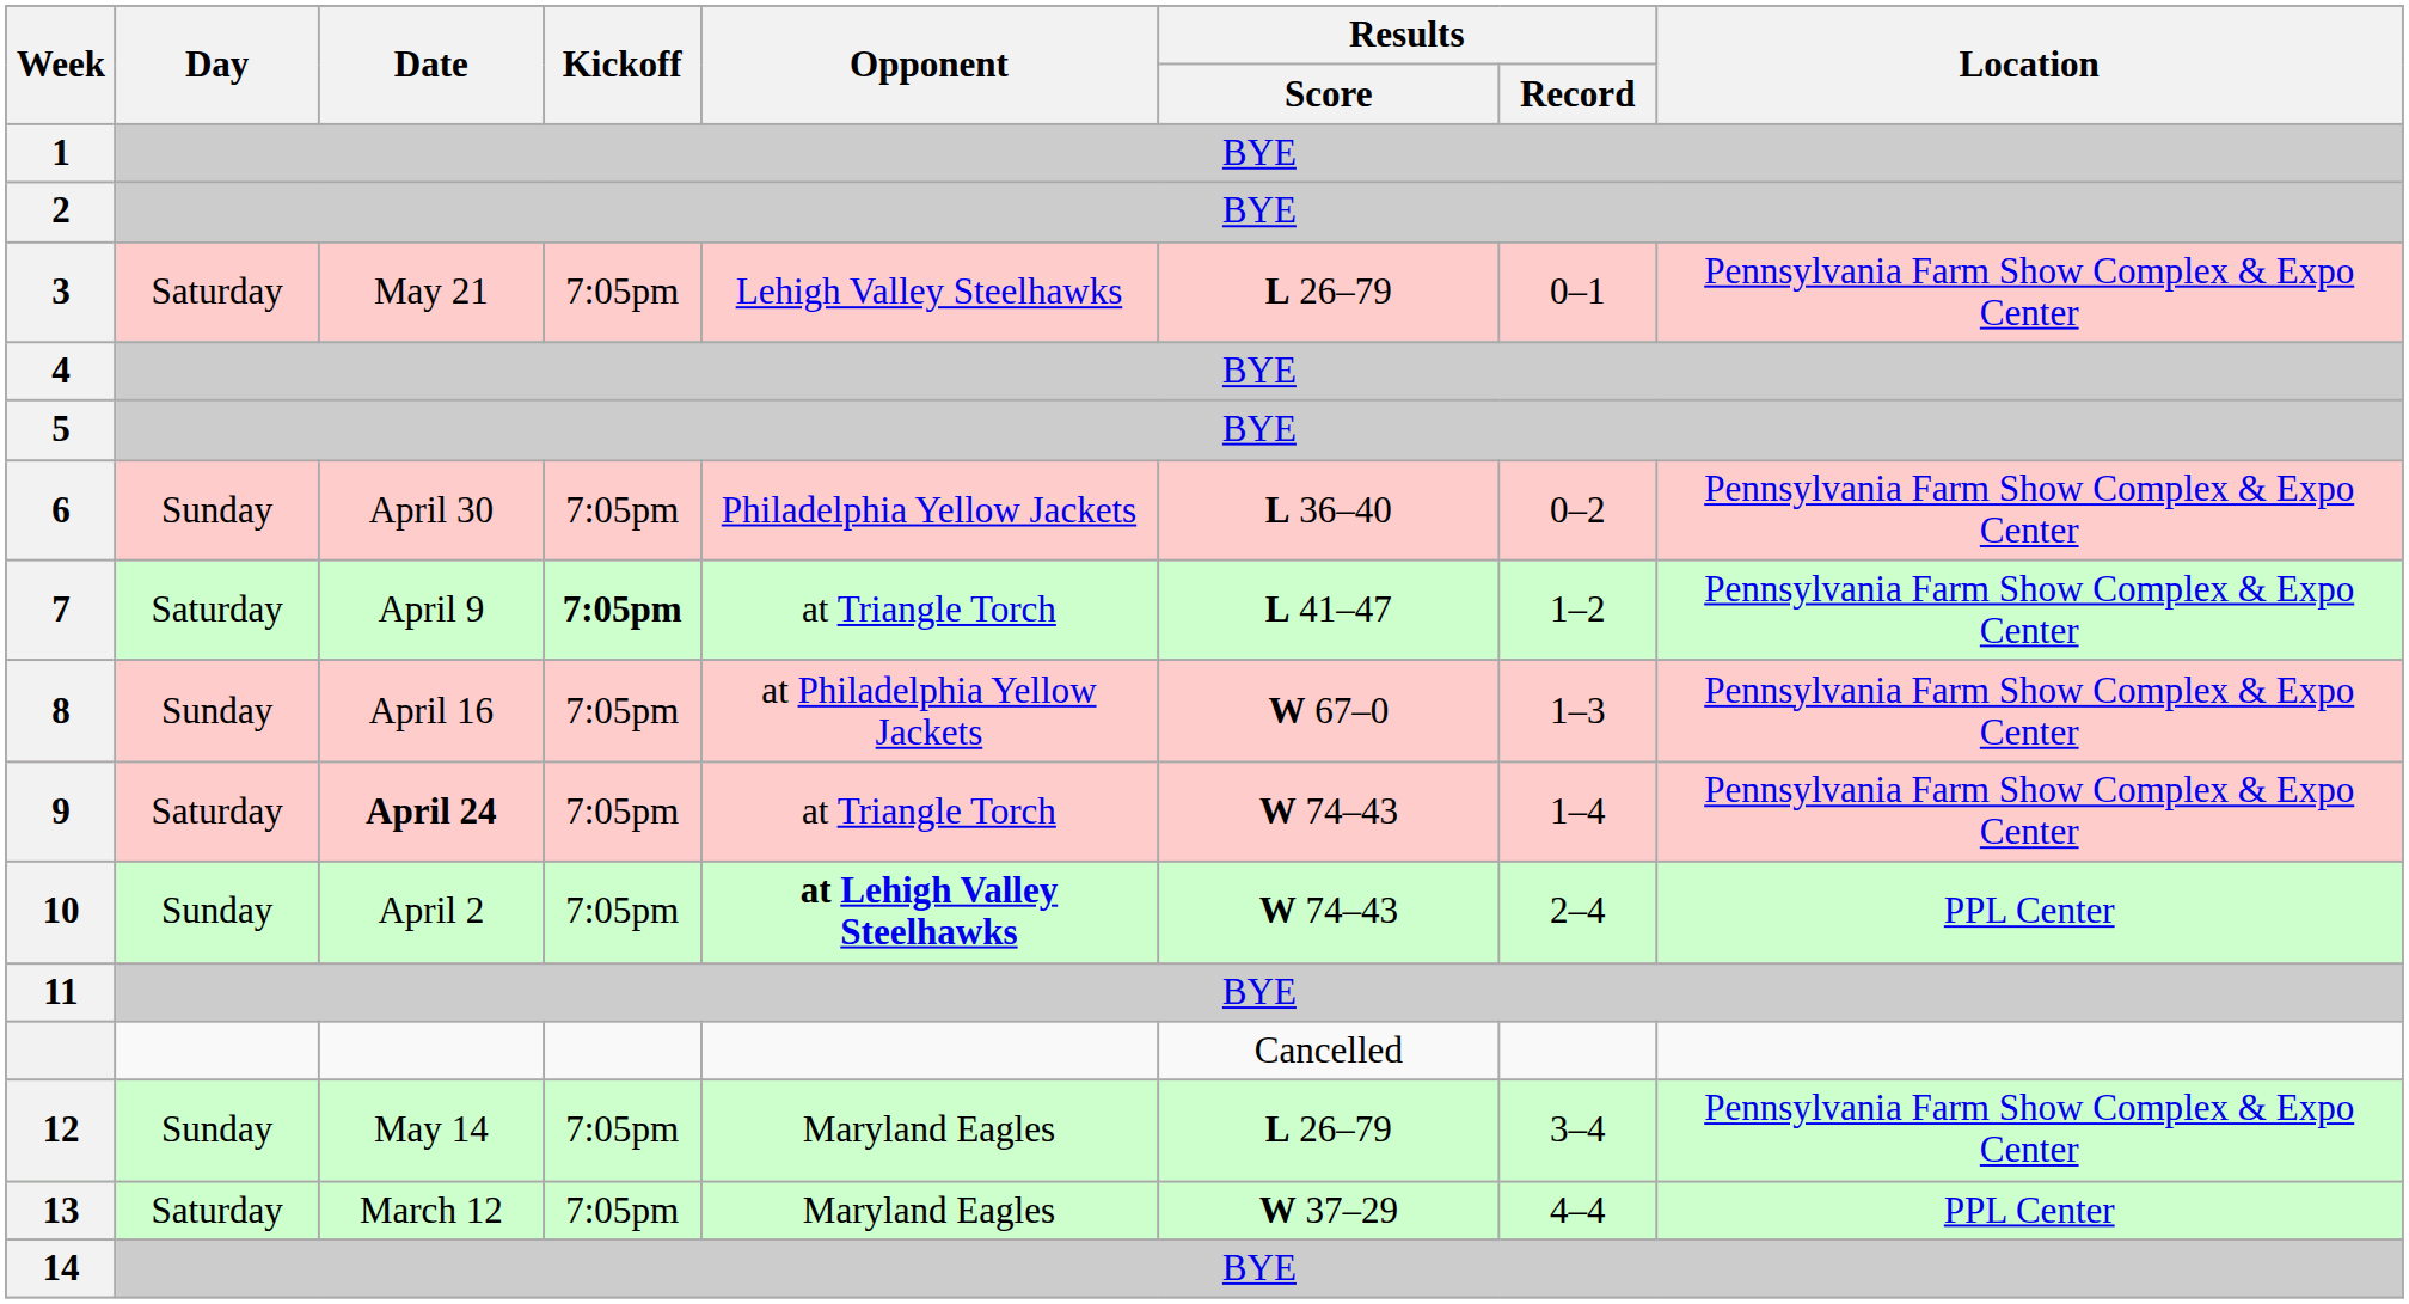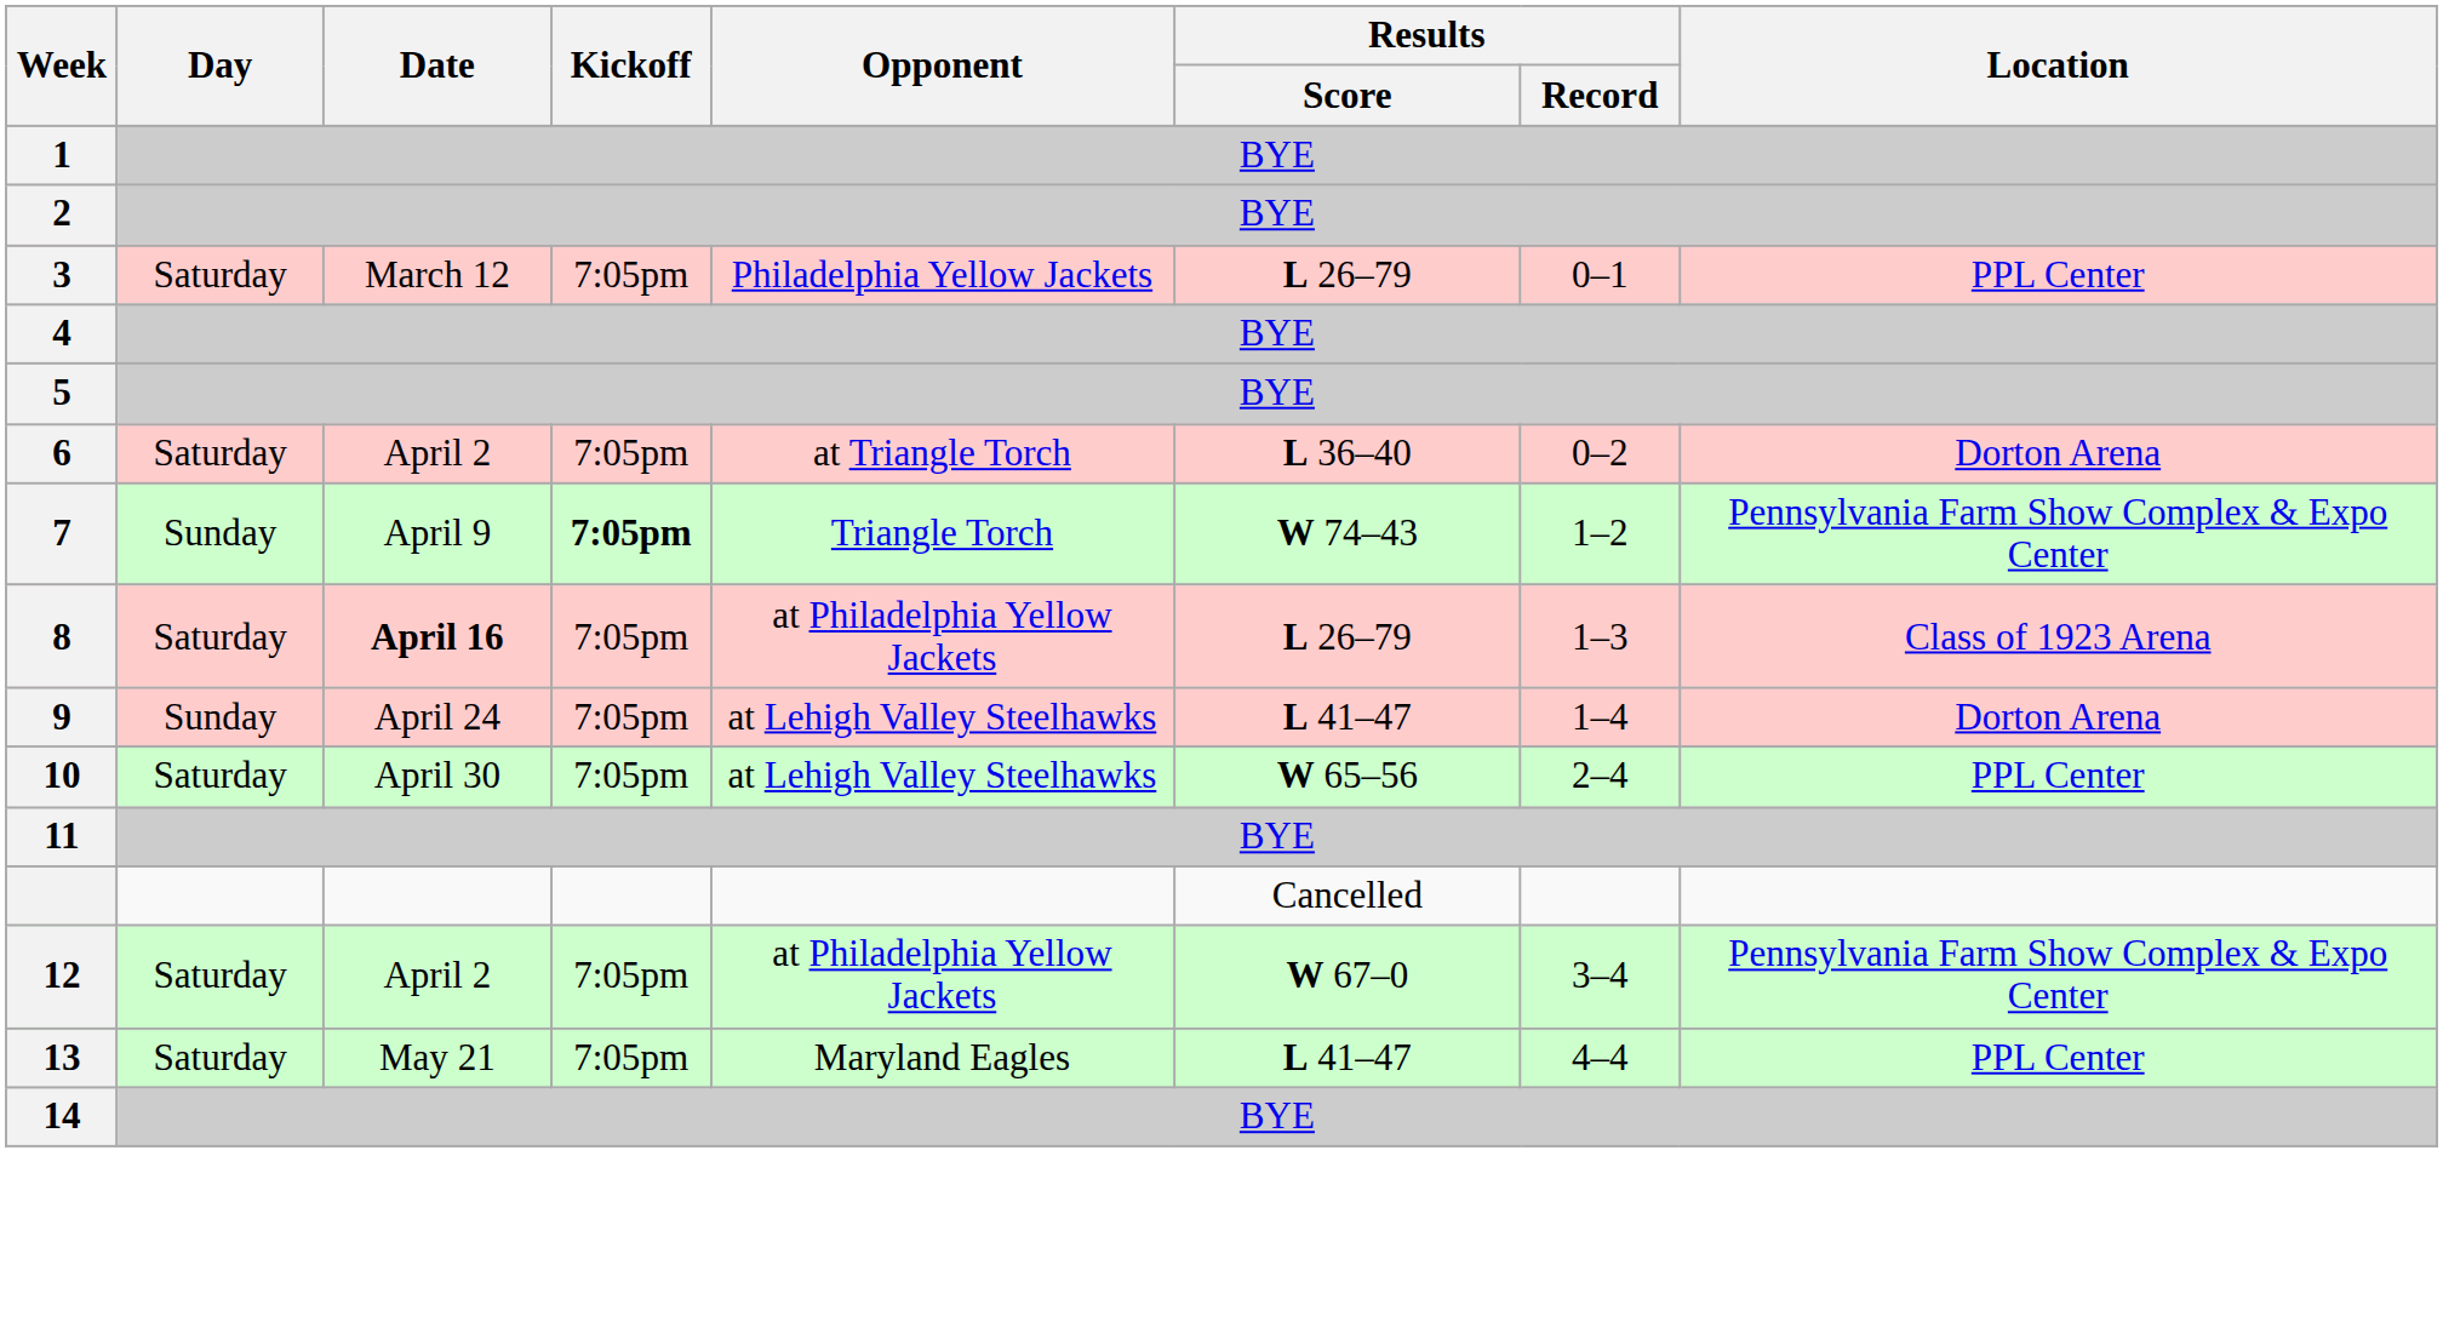 <table class="wikitable">
 <tr>
 <th rowspan="2" width="40">Week</th>
 <th rowspan="2" width="80">Day</th>
 <th rowspan="2" width="90">Date</th>
 <th rowspan="2" width="60">Kickoff</th>
 <th rowspan="2" width="190">Opponent</th>
 <th colspan="2" width="200">Results</th>
 <th rowspan="2" width="315">Location</th>
 </tr>
 <tr>
 <th width="140">Score</th>
 <th width="60">Record</th>
 </tr>
 <tr align="center" bgcolor="#CCCCCC">
 <th>1</th>
 <td colSpan=7><a href='#'>BYE</a></td>
 </tr>
 <tr align="center" bgcolor="#CCCCCC">
 <th>2</th>
 <td colSpan=7><a href='#'>BYE</a></td>
 </tr>
 <tr align="center" bgcolor="#FFCCCC">
 <th>3</th>
 <td>Saturday</td>
-<td>May 21</td>
+<td>March 12</td>
 <td>7:05pm</td>
-<td><a href='#'>Lehigh Valley Steelhawks</a></td>
+<td><a href='#'>Philadelphia Yellow Jackets</a></td>
 <td><strong>L</strong> 26–79</td>
 <td>0–1</td>
-<td><a href='#'>Pennsylvania Farm Show Complex & Expo Center</a></td>
+<td><a href='#'>PPL Center</a></td>
 </tr>
 <tr align="center" bgcolor="#CCCCCC">
 <th>4</th>
 <td colSpan=7><a href='#'>BYE</a></td>
 </tr>
 <tr align="center" bgcolor="#CCCCCC">
 <th>5</th>
 <td colSpan=7><a href='#'>BYE</a></td>
 </tr>
 <tr align="center" bgcolor="#FFCCCC">
 <th>6</th>
-<td>Sunday</td>
-<td>April 30</td>
+<td>Saturday</td>
+<td>April 2</td>
 <td>7:05pm</td>
-<td><a href='#'>Philadelphia Yellow Jackets</a></td>
+<td>at <a href='#'>Triangle Torch</a></td>
 <td><strong>L</strong> 36–40</td>
 <td>0–2</td>
-<td><a href='#'>Pennsylvania Farm Show Complex & Expo Center</a></td>
+<td><a href='#'>Dorton Arena</a></td>
 </tr>
 <tr align="center" bgcolor="#CCFFCC">
 <th>7</th>
-<td>Saturday</td>
+<td>Sunday</td>
 <td>April 9</td>
 <td><strong>7:05pm</strong></td>
-<td>at <a href='#'>Triangle Torch</a></td>
-<td><strong>L</strong> 41–47</td>
+<td><a href='#'>Triangle Torch</a></td>
+<td><strong>W</strong> 74–43</td>
 <td>1–2</td>
 <td><a href='#'>Pennsylvania Farm Show Complex & Expo Center</a></td>
 </tr>
 <tr align="center" bgcolor="#FFCCCC">
 <th>8</th>
-<td>Sunday</td>
-<td>April 16</td>
+<td>Saturday</td>
+<td><strong>April 16</strong></td>
 <td>7:05pm</td>
 <td>at <a href='#'>Philadelphia Yellow Jackets</a></td>
-<td><strong>W</strong> 67–0</td>
+<td><strong>L</strong> 26–79</td>
 <td>1–3</td>
-<td><a href='#'>Pennsylvania Farm Show Complex & Expo Center</a></td>
+<td><a href='#'>Class of 1923 Arena</a></td>
 </tr>
 <tr align="center" bgcolor="#FFCCCC">
 <th>9</th>
-<td>Saturday</td>
-<td><strong>April 24</strong></td>
+<td>Sunday</td>
+<td>April 24</td>
 <td>7:05pm</td>
-<td>at <a href='#'>Triangle Torch</a></td>
-<td><strong>W</strong> 74–43</td>
+<td>at <a href='#'>Lehigh Valley Steelhawks</a></td>
+<td><strong>L</strong> 41–47</td>
 <td>1–4</td>
-<td><a href='#'>Pennsylvania Farm Show Complex & Expo Center</a></td>
+<td><a href='#'>Dorton Arena</a></td>
 </tr>
 <tr align="center" bgcolor="#CCFFCC">
 <th>10</th>
-<td>Sunday</td>
-<td>April 2</td>
+<td>Saturday</td>
+<td>April 30</td>
 <td>7:05pm</td>
-<td><strong>at <a href='#'>Lehigh Valley Steelhawks</a></strong></td>
-<td><strong>W</strong> 74–43</td>
+<td>at <a href='#'>Lehigh Valley Steelhawks</a></td>
+<td><strong>W</strong> 65–56</td>
 <td>2–4</td>
 <td><a href='#'>PPL Center</a></td>
 </tr>
 <tr align="center" bgcolor="#CCCCCC">
 <th>11</th>
 <td colSpan=7><a href='#'>BYE</a></td>
 </tr>
 <tr align="center" >
 <th></th>
 <td></td>
 <td></td>
 <td></td>
 <td></td>
 <td>Cancelled</td>
 <td></td>
 <td></td>
 </tr>
 <tr align="center" bgcolor="#CCFFCC">
 <th>12</th>
-<td>Sunday</td>
-<td>May 14</td>
+<td>Saturday</td>
+<td>April 2</td>
 <td>7:05pm</td>
-<td>Maryland Eagles</td>
-<td><strong>L</strong> 26–79</td>
+<td>at <a href='#'>Philadelphia Yellow Jackets</a></td>
+<td><strong>W</strong> 67–0</td>
 <td>3–4</td>
 <td><a href='#'>Pennsylvania Farm Show Complex & Expo Center</a></td>
 </tr>
 <tr align="center" bgcolor="#CCFFCC">
 <th>13</th>
 <td>Saturday</td>
-<td>March 12</td>
+<td>May 21</td>
 <td>7:05pm</td>
 <td>Maryland Eagles</td>
-<td><strong>W</strong> 37–29</td>
+<td><strong>L</strong> 41–47</td>
 <td>4–4</td>
 <td><a href='#'>PPL Center</a></td>
 </tr>
 <tr align="center" bgcolor="#CCCCCC">
 <th>14</th>
 <td colSpan=7><a href='#'>BYE</a></td>
 </tr>
 </table>
